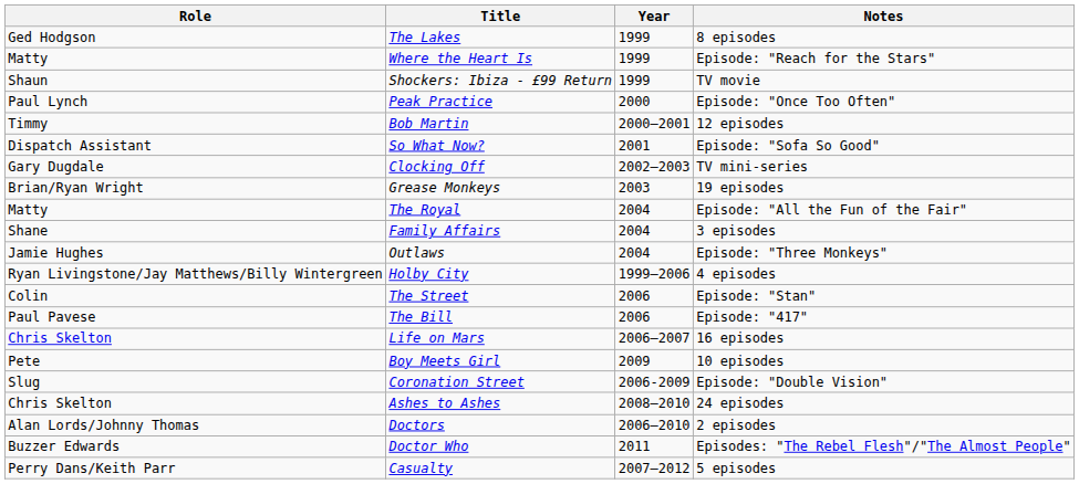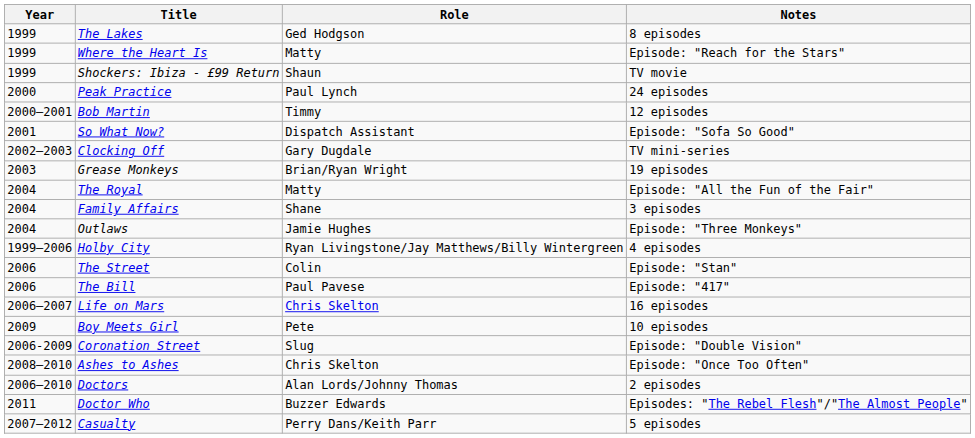 <table class="wikitable sortable">
 <tr>
+<th>Year</th>
+<th>Title</th>
 <th>Role</th>
-<th>Title</th>
-<th>Year</th>
 <th class="unsortable">Notes</th>
 </tr>
 <tr>
+<td>1999</td>
+<td><em><a href='#'>The Lakes</a></em></td>
 <td>Ged Hodgson</td>
-<td><em><a href='#'>The Lakes</a></em></td>
-<td>1999</td>
 <td>8 episodes</td>
 </tr>
 <tr>
+<td>1999</td>
+<td><em><a href='#'>Where the Heart Is</a></em></td>
 <td>Matty</td>
-<td><em><a href='#'>Where the Heart Is</a></em></td>
-<td>1999</td>
 <td>Episode: "Reach for the Stars"</td>
 </tr>
 <tr>
+<td>1999</td>
+<td><em>Shockers: Ibiza - £99 Return</em></td>
 <td>Shaun</td>
-<td><em>Shockers: Ibiza - £99 Return</em></td>
-<td>1999</td>
 <td>TV movie</td>
 </tr>
 <tr>
+<td>2000</td>
+<td><em><a href='#'>Peak Practice</a></em></td>
 <td>Paul Lynch</td>
-<td><em><a href='#'>Peak Practice</a></em></td>
-<td>2000</td>
+<td>24 episodes</td>
+</tr>
+<tr>
+<td>2000–2001</td>
+<td><em><a href='#'>Bob Martin</a></em></td>
+<td>Timmy</td>
+<td>12 episodes</td>
+</tr>
+<tr>
+<td>2001</td>
+<td><em><a href='#'>So What Now?</a></em></td>
+<td>Dispatch Assistant</td>
+<td>Episode: "Sofa So Good"</td>
+</tr>
+<tr>
+<td>2002–2003</td>
+<td><em><a href='#'>Clocking Off</a></em></td>
+<td>Gary Dugdale</td>
+<td>TV mini-series</td>
+</tr>
+<tr>
+<td>2003</td>
+<td><em>Grease Monkeys</em></td>
+<td>Brian/Ryan Wright</td>
+<td>19 episodes</td>
+</tr>
+<tr>
+<td>2004</td>
+<td><em><a href='#'>The Royal</a></em></td>
+<td>Matty</td>
+<td>Episode: "All the Fun of the Fair"</td>
+</tr>
+<tr>
+<td>2004</td>
+<td><em><a href='#'>Family Affairs</a></em></td>
+<td>Shane</td>
+<td>3 episodes</td>
+</tr>
+<tr>
+<td>2004</td>
+<td><em>Outlaws</em></td>
+<td>Jamie Hughes</td>
+<td>Episode: "Three Monkeys"</td>
+</tr>
+<tr>
+<td>1999–2006</td>
+<td><em><a href='#'>Holby City</a></em></td>
+<td>Ryan Livingstone/Jay Matthews/Billy Wintergreen</td>
+<td>4 episodes</td>
+</tr>
+<tr>
+<td>2006</td>
+<td><em><a href='#'>The Street</a></em></td>
+<td>Colin</td>
+<td>Episode: "Stan"</td>
+</tr>
+<tr>
+<td>2006</td>
+<td><em><a href='#'>The Bill</a></em></td>
+<td>Paul Pavese</td>
+<td>Episode: "417"</td>
+</tr>
+<tr>
+<td>2006–2007</td>
+<td><em><a href='#'>Life on Mars</a></em></td>
+<td><a href='#'>Chris Skelton</a></td>
+<td>16 episodes</td>
+</tr>
+<tr>
+<td>2009</td>
+<td><em><a href='#'>Boy Meets Girl</a></em></td>
+<td>Pete</td>
+<td>10 episodes</td>
+</tr>
+<tr>
+<td>2006-2009</td>
+<td><em><a href='#'>Coronation Street</a></em></td>
+<td>Slug</td>
+<td>Episode: "Double Vision"</td>
+</tr>
+<tr>
+<td>2008–2010</td>
+<td><em><a href='#'>Ashes to Ashes</a></em></td>
+<td>Chris Skelton</td>
 <td>Episode: "Once Too Often"</td>
 </tr>
 <tr>
-<td>Timmy</td>
-<td><em><a href='#'>Bob Martin</a></em></td>
-<td>2000–2001</td>
-<td>12 episodes</td>
-</tr>
-<tr>
-<td>Dispatch Assistant</td>
-<td><em><a href='#'>So What Now?</a></em></td>
-<td>2001</td>
-<td>Episode: "Sofa So Good"</td>
-</tr>
-<tr>
-<td>Gary Dugdale</td>
-<td><em><a href='#'>Clocking Off</a></em></td>
-<td>2002–2003</td>
-<td>TV mini-series</td>
-</tr>
-<tr>
-<td>Brian/Ryan Wright</td>
-<td><em>Grease Monkeys</em></td>
-<td>2003</td>
-<td>19 episodes</td>
-</tr>
-<tr>
-<td>Matty</td>
-<td><em><a href='#'>The Royal</a></em></td>
-<td>2004</td>
-<td>Episode: "All the Fun of the Fair"</td>
-</tr>
-<tr>
-<td>Shane</td>
-<td><em><a href='#'>Family Affairs</a></em></td>
-<td>2004</td>
-<td>3 episodes</td>
-</tr>
-<tr>
-<td>Jamie Hughes</td>
-<td><em>Outlaws</em></td>
-<td>2004</td>
-<td>Episode: "Three Monkeys"</td>
-</tr>
-<tr>
-<td>Ryan Livingstone/Jay Matthews/Billy Wintergreen</td>
-<td><em><a href='#'>Holby City</a></em></td>
-<td>1999–2006</td>
-<td>4 episodes</td>
-</tr>
-<tr>
-<td>Colin</td>
-<td><em><a href='#'>The Street</a></em></td>
-<td>2006</td>
-<td>Episode: "Stan"</td>
-</tr>
-<tr>
-<td>Paul Pavese</td>
-<td><em><a href='#'>The Bill</a></em></td>
-<td>2006</td>
-<td>Episode: "417"</td>
-</tr>
-<tr>
-<td><a href='#'>Chris Skelton</a></td>
-<td><em><a href='#'>Life on Mars</a></em></td>
-<td>2006–2007</td>
-<td>16 episodes</td>
-</tr>
-<tr>
-<td>Pete</td>
-<td><em><a href='#'>Boy Meets Girl</a></em></td>
-<td>2009</td>
-<td>10 episodes</td>
-</tr>
-<tr>
-<td>Slug</td>
-<td><em><a href='#'>Coronation Street</a></em></td>
-<td>2006-2009</td>
-<td>Episode: "Double Vision"</td>
-</tr>
-<tr>
-<td>Chris Skelton</td>
-<td><em><a href='#'>Ashes to Ashes</a></em></td>
-<td>2008–2010</td>
-<td>24 episodes</td>
-</tr>
-<tr>
+<td>2006–2010</td>
+<td><em><a href='#'>Doctors</a></em></td>
 <td>Alan Lords/Johnny Thomas</td>
-<td><em><a href='#'>Doctors</a></em></td>
-<td>2006–2010</td>
 <td>2 episodes</td>
 </tr>
 <tr>
+<td>2011</td>
+<td><em><a href='#'>Doctor Who</a></em></td>
 <td>Buzzer Edwards</td>
-<td><em><a href='#'>Doctor Who</a></em></td>
-<td>2011</td>
 <td>Episodes: "<a href='#'>The Rebel Flesh</a>"/"<a href='#'>The Almost People</a>"</td>
 </tr>
 <tr>
+<td>2007–2012</td>
+<td><em><a href='#'>Casualty</a></em></td>
 <td>Perry Dans/Keith Parr</td>
-<td><em><a href='#'>Casualty</a></em></td>
-<td>2007–2012</td>
 <td>5 episodes</td>
 </tr>
 </table>
